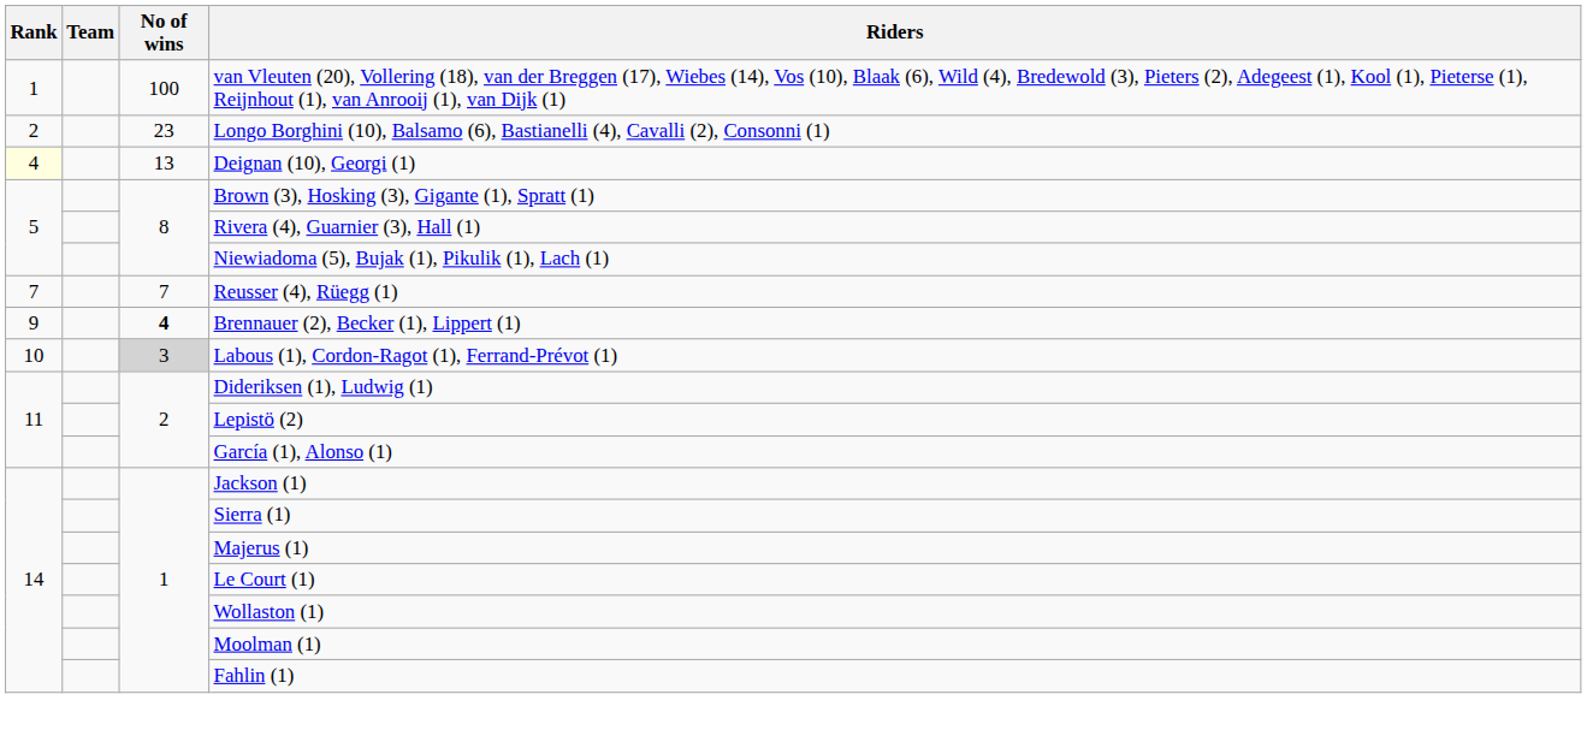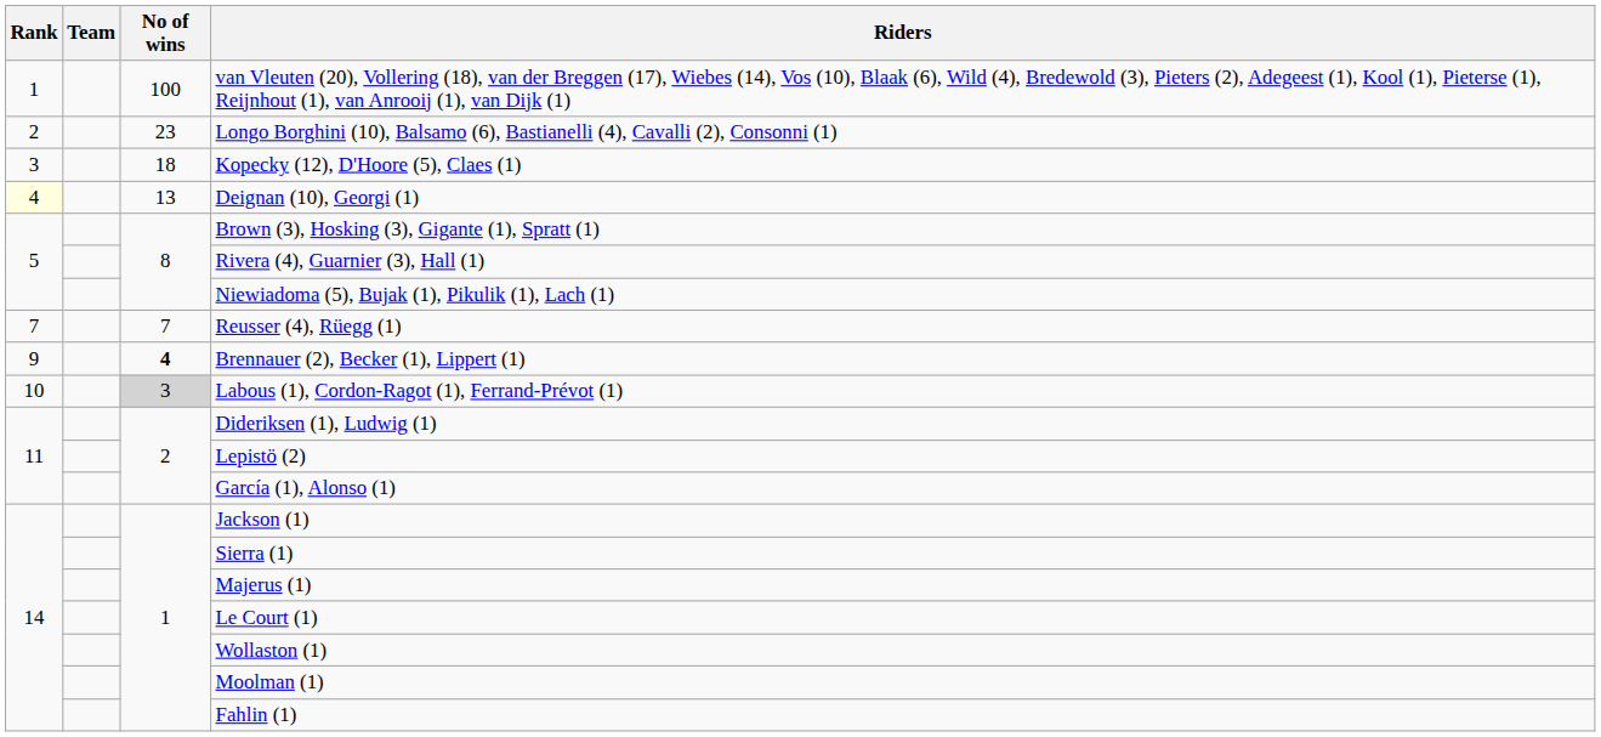 <table class="wikitable">
 <tr>
 <th scope="col">Rank</th>
 <th scope="col">Team</th>
 <th scope="col">No of wins</th>
 <th scope="col">Riders</th>
 </tr>
 <tr>
 <td style="text-align:center;">1</td>
 <td></td>
 <td style="text-align:center;">100</td>
 <td><a href='#'>van Vleuten</a> (20), <a href='#'>Vollering</a> (18), <a href='#'>van der Breggen</a> (17), <a href='#'>Wiebes</a> (14), <a href='#'>Vos</a> (10), <a href='#'>Blaak</a> (6), <a href='#'>Wild</a> (4), <a href='#'>Bredewold</a> (3), <a href='#'>Pieters</a> (2), <a href='#'>Adegeest</a> (1), <a href='#'>Kool</a> (1), <a href='#'>Pieterse</a> (1), <a href='#'>Reijnhout</a> (1), <a href='#'>van Anrooij</a> (1), <a href='#'>van Dijk</a> (1)</td>
 </tr>
 <tr>
 <td style="text-align:center;">2</td>
 <td></td>
 <td style="text-align:center;">23</td>
 <td><a href='#'>Longo Borghini</a> (10), <a href='#'>Balsamo</a> (6), <a href='#'>Bastianelli</a> (4),  <a href='#'>Cavalli</a> (2), <a href='#'>Consonni</a> (1)</td>
+</tr>
+<tr>
+<td style="text-align:center;"  rowspan=1>3</td>
+<td></td>
+<td style="text-align:center;"  rowspan=1>18</td>
+<td><a href='#'>Kopecky</a> (12), <a href='#'>D'Hoore</a> (5), <a href='#'>Claes</a> (1)</td>
 </tr>
 <tr>
 <td style="background: lightyellow; text-align:center;"  rowspan=1>4</td>
 <td></td>
 <td style="text-align:center;"  rowspan=1>13</td>
 <td><a href='#'>Deignan</a> (10), <a href='#'>Georgi</a> (1)</td>
 </tr>
 <tr>
 <td style="text-align:center;" rowspan=3>5</td>
 <td></td>
 <td style="text-align:center;" rowspan=3>8</td>
 <td><a href='#'>Brown</a> (3), <a href='#'>Hosking</a> (3), <a href='#'>Gigante</a> (1), <a href='#'>Spratt</a> (1)</td>
 </tr>
 <tr>
 <td></td>
 <td><a href='#'>Rivera</a> (4), <a href='#'>Guarnier</a> (3), <a href='#'>Hall</a> (1)</td>
 </tr>
 <tr>
 <td></td>
 <td><a href='#'>Niewiadoma</a> (5), <a href='#'>Bujak</a> (1), <a href='#'>Pikulik</a> (1), <a href='#'>Lach</a> (1)</td>
 </tr>
 <tr>
 <td style="text-align:center;" rowspan=1>7</td>
 <td></td>
 <td style="text-align:center;" rowspan=1>7</td>
 <td><a href='#'>Reusser</a> (4), <a href='#'>Rüegg</a> (1)</td>
 </tr>
 <tr>
 <td style="text-align:center;" rowspan=1>9</td>
 <td></td>
 <td style="text-align:center;" rowspan=1><strong>4</strong></td>
 <td><a href='#'>Brennauer</a> (2), <a href='#'>Becker</a> (1), <a href='#'>Lippert</a> (1)</td>
 </tr>
 <tr>
 <td style="text-align:center;" rowspan=1>10</td>
 <td></td>
 <td style="background: lightgrey; text-align:center;" rowspan=1>3</td>
 <td><a href='#'>Labous</a> (1), <a href='#'>Cordon-Ragot</a> (1), <a href='#'>Ferrand-Prévot</a> (1)</td>
 </tr>
 <tr>
 <td style="text-align:center;" rowspan=3>11</td>
 <td></td>
 <td style="text-align:center;" rowspan=3>2</td>
 <td><a href='#'>Dideriksen</a> (1), <a href='#'>Ludwig</a> (1)</td>
 </tr>
 <tr>
 <td></td>
 <td><a href='#'>Lepistö</a> (2)</td>
 </tr>
 <tr>
 <td></td>
 <td><a href='#'>García</a> (1), <a href='#'>Alonso</a> (1)</td>
 </tr>
 <tr>
 <td style="text-align:center;" rowspan=7>14</td>
 <td></td>
 <td style="text-align:center;" rowspan=7>1</td>
 <td><a href='#'>Jackson</a> (1)</td>
 </tr>
 <tr>
 <td></td>
 <td><a href='#'>Sierra</a> (1)</td>
 </tr>
 <tr>
 <td></td>
 <td><a href='#'>Majerus</a> (1)</td>
 </tr>
 <tr>
 <td></td>
 <td><a href='#'>Le Court</a> (1)</td>
 </tr>
 <tr>
 <td></td>
 <td><a href='#'>Wollaston</a> (1)</td>
 </tr>
 <tr>
 <td></td>
 <td><a href='#'>Moolman</a> (1)</td>
 </tr>
 <tr>
 <td></td>
 <td><a href='#'>Fahlin</a> (1)</td>
 </tr>
 </table>
